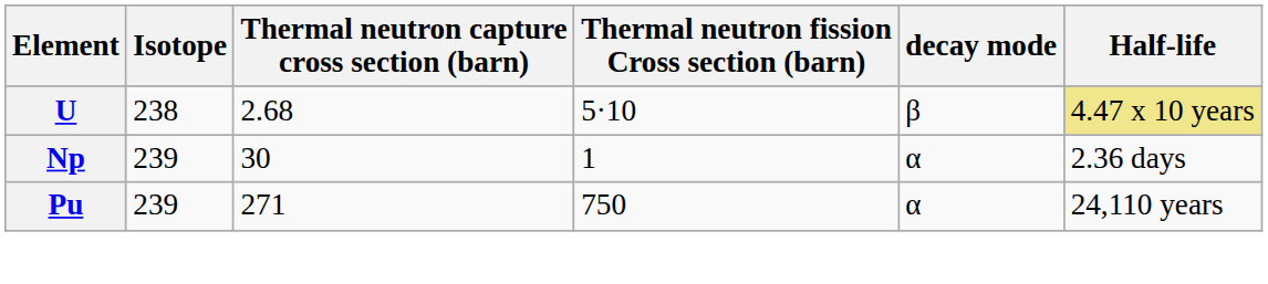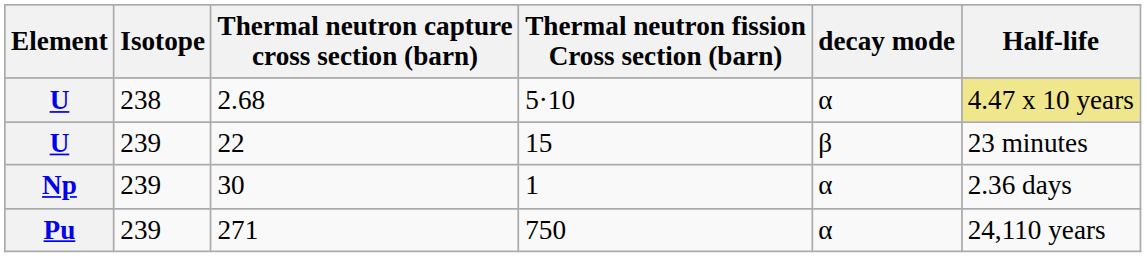 <table class="wikitable">
 <tr>
 <th>Element</th>
 <th>Isotope</th>
 <th>Thermal neutron capture<br>cross section (barn)</th>
 <th>Thermal neutron fission <br>Cross section (barn)</th>
 <th>decay mode</th>
 <th>Half-life</th>
 </tr>
 <tr>
 <th><a href='#'>U</a></th>
 <td>238</td>
 <td>2.68</td>
 <td>5·10</td>
+<td>α</td>
+<td style="background: khaki;">4.47 x 10 years</td>
+</tr>
+<tr>
+<th><a href='#'>U</a></th>
+<td>239</td>
+<td>22</td>
+<td>15</td>
 <td>β</td>
-<td style="background: khaki;">4.47 x 10 years</td>
+<td>23 minutes</td>
 </tr>
 <tr>
 <th><a href='#'>Np</a></th>
 <td>239</td>
 <td>30</td>
 <td>1</td>
 <td>α</td>
 <td>2.36 days</td>
 </tr>
 <tr>
 <th><a href='#'>Pu</a></th>
 <td>239</td>
 <td>271</td>
 <td>750</td>
 <td>α</td>
 <td>24,110 years</td>
 </tr>
 </table>
